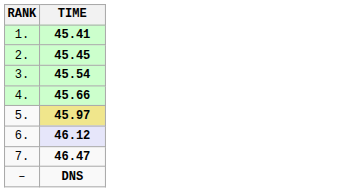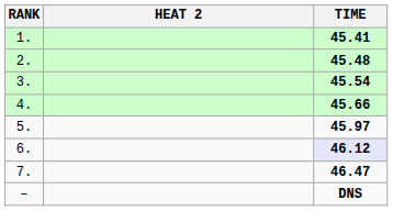 <table class="wikitable" style="border-collapse: collapse; font-size: 90%;">
 <tr>
 <th>RANK</th>
+<th style="width: 20em">HEAT 2</th>
 <th style="width: 5em">TIME</th>
 </tr>
 <tr style="background:#ccffcc;">
 <td align="center">1.</td>
+<td></td>
 <td align="center"><strong>45.41</strong></td>
 </tr>
 <tr style="background:#ccffcc;">
 <td align="center">2.</td>
-<td align="center"><strong>45.45</strong></td>
+<td></td>
+<td align="center"><strong>45.48</strong></td>
 </tr>
 <tr style="background:#ccffcc;">
 <td align="center">3.</td>
+<td></td>
 <td align="center"><strong>45.54</strong></td>
 </tr>
 <tr style="background:#ccffcc;">
 <td align="center">4.</td>
+<td></td>
 <td align="center"><strong>45.66</strong></td>
 </tr>
 <tr>
 <td align="center">5.</td>
-<td align="center" style="background: khaki;"><strong>45.97</strong></td>
+<td></td>
+<td align="center"><strong>45.97</strong></td>
 </tr>
 <tr>
 <td align="center">6.</td>
+<td></td>
 <td align="center" style="background: lavender;"><strong>46.12</strong></td>
 </tr>
 <tr>
 <td align="center">7.</td>
+<td></td>
 <td align="center"><strong>46.47</strong></td>
 </tr>
 <tr>
 <td align="center">–</td>
+<td></td>
 <td align="center"><strong>DNS</strong></td>
 </tr>
 </table>
